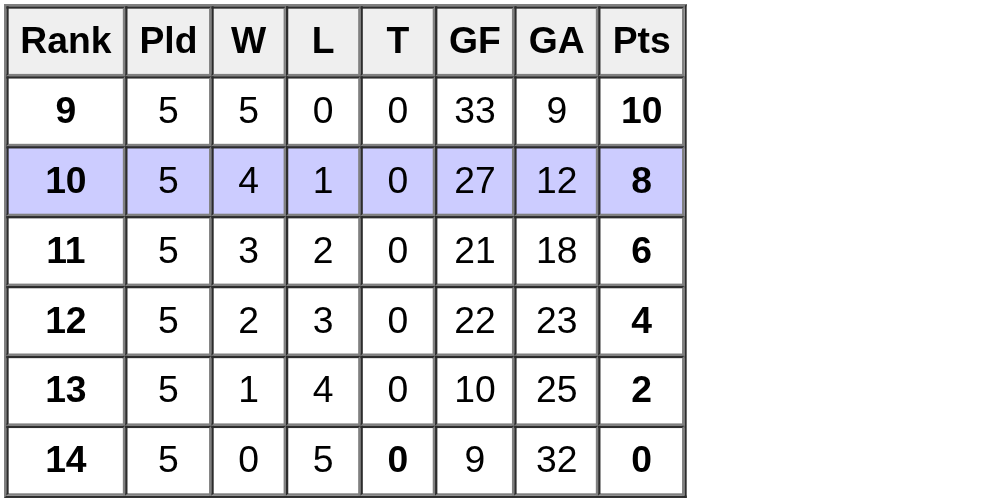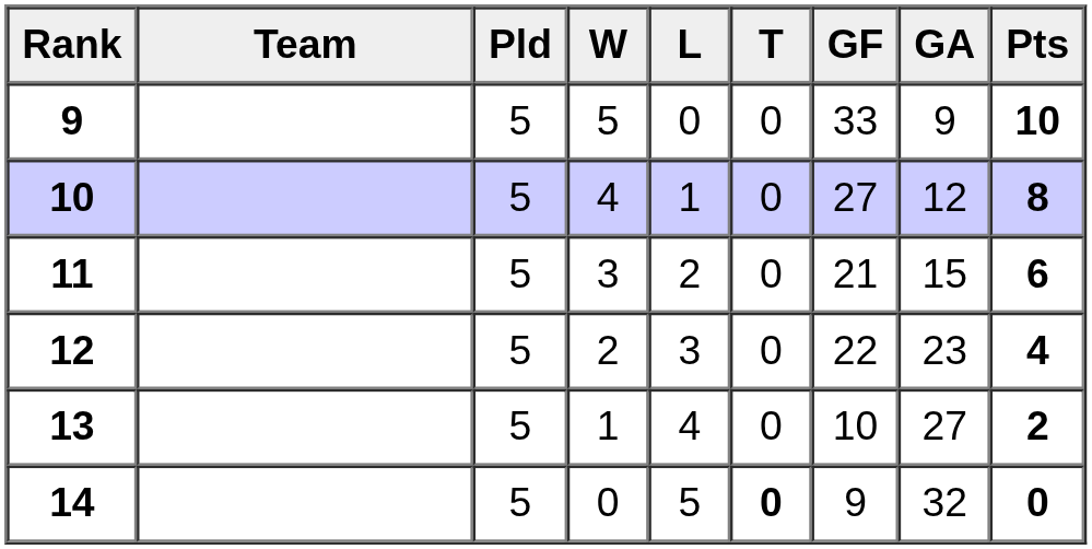 <table border=1 cellpadding=5 cellspacing=0>
 <tr>
 <th bgcolor="#efefef" width="20">Rank</th>
+<th bgcolor="#efefef" width="120">Team</th>
 <th bgcolor="#efefef" width="20">Pld</th>
 <th bgcolor="#efefef" width="20">W</th>
 <th bgcolor="#efefef" width="20">L</th>
 <th bgcolor="#efefef" width="20">T</th>
 <th bgcolor="#efefef" width="20">GF</th>
 <th bgcolor="#efefef" width="20">GA</th>
 <th bgcolor="#efefef" width="20">Pts</th>
 </tr>
 <tr align=center>
 <td><strong>9</strong></td>
+<td align=left></td>
 <td>5</td>
 <td>5</td>
 <td>0</td>
 <td>0</td>
 <td>33</td>
 <td>9</td>
 <td><strong>10</strong></td>
 </tr>
 <tr align=center bgcolor="ccccff">
 <td><strong>10</strong></td>
+<td align=left></td>
 <td>5</td>
 <td>4</td>
 <td>1</td>
 <td>0</td>
 <td>27</td>
 <td>12</td>
 <td><strong>8</strong></td>
 </tr>
 <tr align=center>
 <td><strong>11</strong></td>
+<td align=left></td>
 <td>5</td>
 <td>3</td>
 <td>2</td>
 <td>0</td>
 <td>21</td>
-<td>18</td>
+<td>15</td>
 <td><strong>6</strong></td>
 </tr>
 <tr align=center>
 <td><strong>12</strong></td>
+<td align=left></td>
 <td>5</td>
 <td>2</td>
 <td>3</td>
 <td>0</td>
 <td>22</td>
 <td>23</td>
 <td><strong>4</strong></td>
 </tr>
 <tr align=center>
 <td><strong>13</strong></td>
+<td align=left></td>
 <td>5</td>
 <td>1</td>
 <td>4</td>
 <td>0</td>
 <td>10</td>
-<td>25</td>
+<td>27</td>
 <td><strong>2</strong></td>
 </tr>
 <tr align=center>
 <td><strong>14</strong></td>
+<td align=left></td>
 <td>5</td>
 <td>0</td>
 <td>5</td>
 <td><strong>0</strong></td>
 <td>9</td>
 <td>32</td>
 <td><strong>0</strong></td>
 </tr>
 </table>
